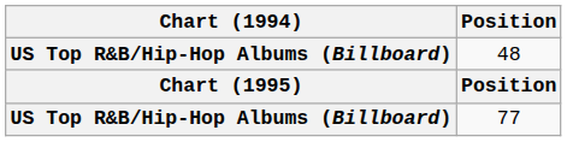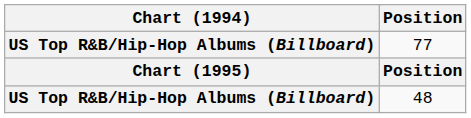 <table class="wikitable plainrowheaders" style="text-align:center">
 <tr>
 <th scope="col">Chart (1994)</th>
 <th scope="col">Position</th>
 </tr>
 <tr>
 <th scope="row">US Top R&B/Hip-Hop Albums (<em>Billboard</em>)</th>
-<td>48</td>
+<td>77</td>
 </tr>
 <tr>
 <th scope="col">Chart (1995)</th>
 <th scope="col">Position</th>
 </tr>
 <tr>
 <th scope="row">US Top R&B/Hip-Hop Albums (<em>Billboard</em>)</th>
-<td>77</td>
+<td>48</td>
 </tr>
 </table>
